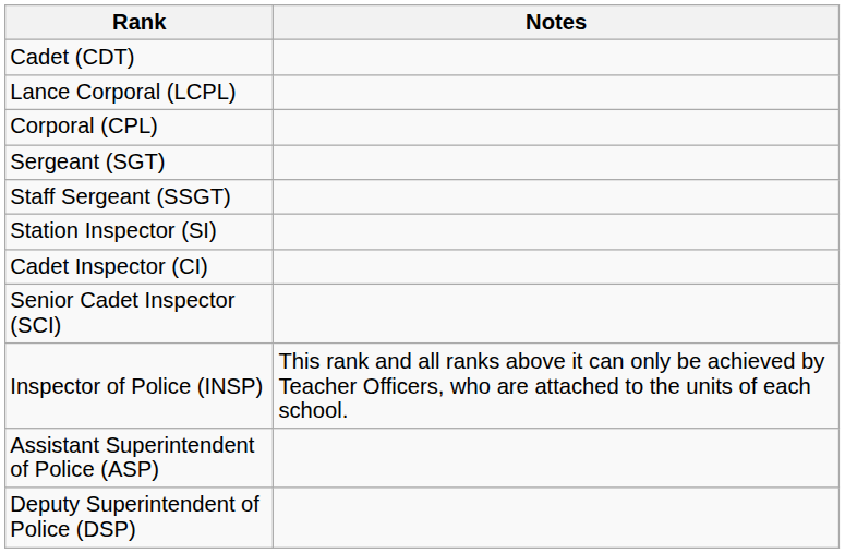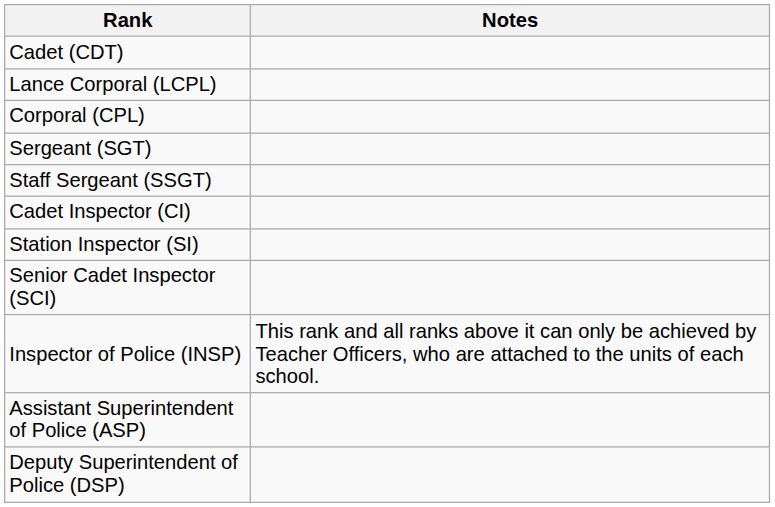 <table class="wikitable">
 <tr>
 <th>Rank</th>
 <th><strong>Notes</strong></th>
 </tr>
 <tr>
 <td>Cadet (CDT)</td>
 <td></td>
 </tr>
 <tr>
 <td>Lance Corporal (LCPL)</td>
 <td></td>
 </tr>
 <tr>
 <td>Corporal (CPL)</td>
 <td></td>
 </tr>
 <tr>
 <td>Sergeant (SGT)</td>
 <td></td>
 </tr>
 <tr>
 <td>Staff Sergeant (SSGT)</td>
 <td></td>
 </tr>
 <tr>
-<td>Station Inspector (SI)</td>
+<td>Cadet Inspector (CI)</td>
 <td></td>
 </tr>
 <tr>
-<td>Cadet Inspector (CI)</td>
+<td>Station Inspector (SI)</td>
 <td></td>
 </tr>
 <tr>
 <td>Senior Cadet Inspector (SCI)</td>
 <td></td>
 </tr>
 <tr>
 <td>Inspector of Police (INSP)</td>
 <td>This rank and all ranks above it can only be achieved by Teacher Officers, who are attached to the units of each school.</td>
 </tr>
 <tr>
 <td>Assistant Superintendent of Police (ASP)</td>
 <td></td>
 </tr>
 <tr>
 <td>Deputy Superintendent of Police (DSP)</td>
 <td></td>
 </tr>
 </table>
